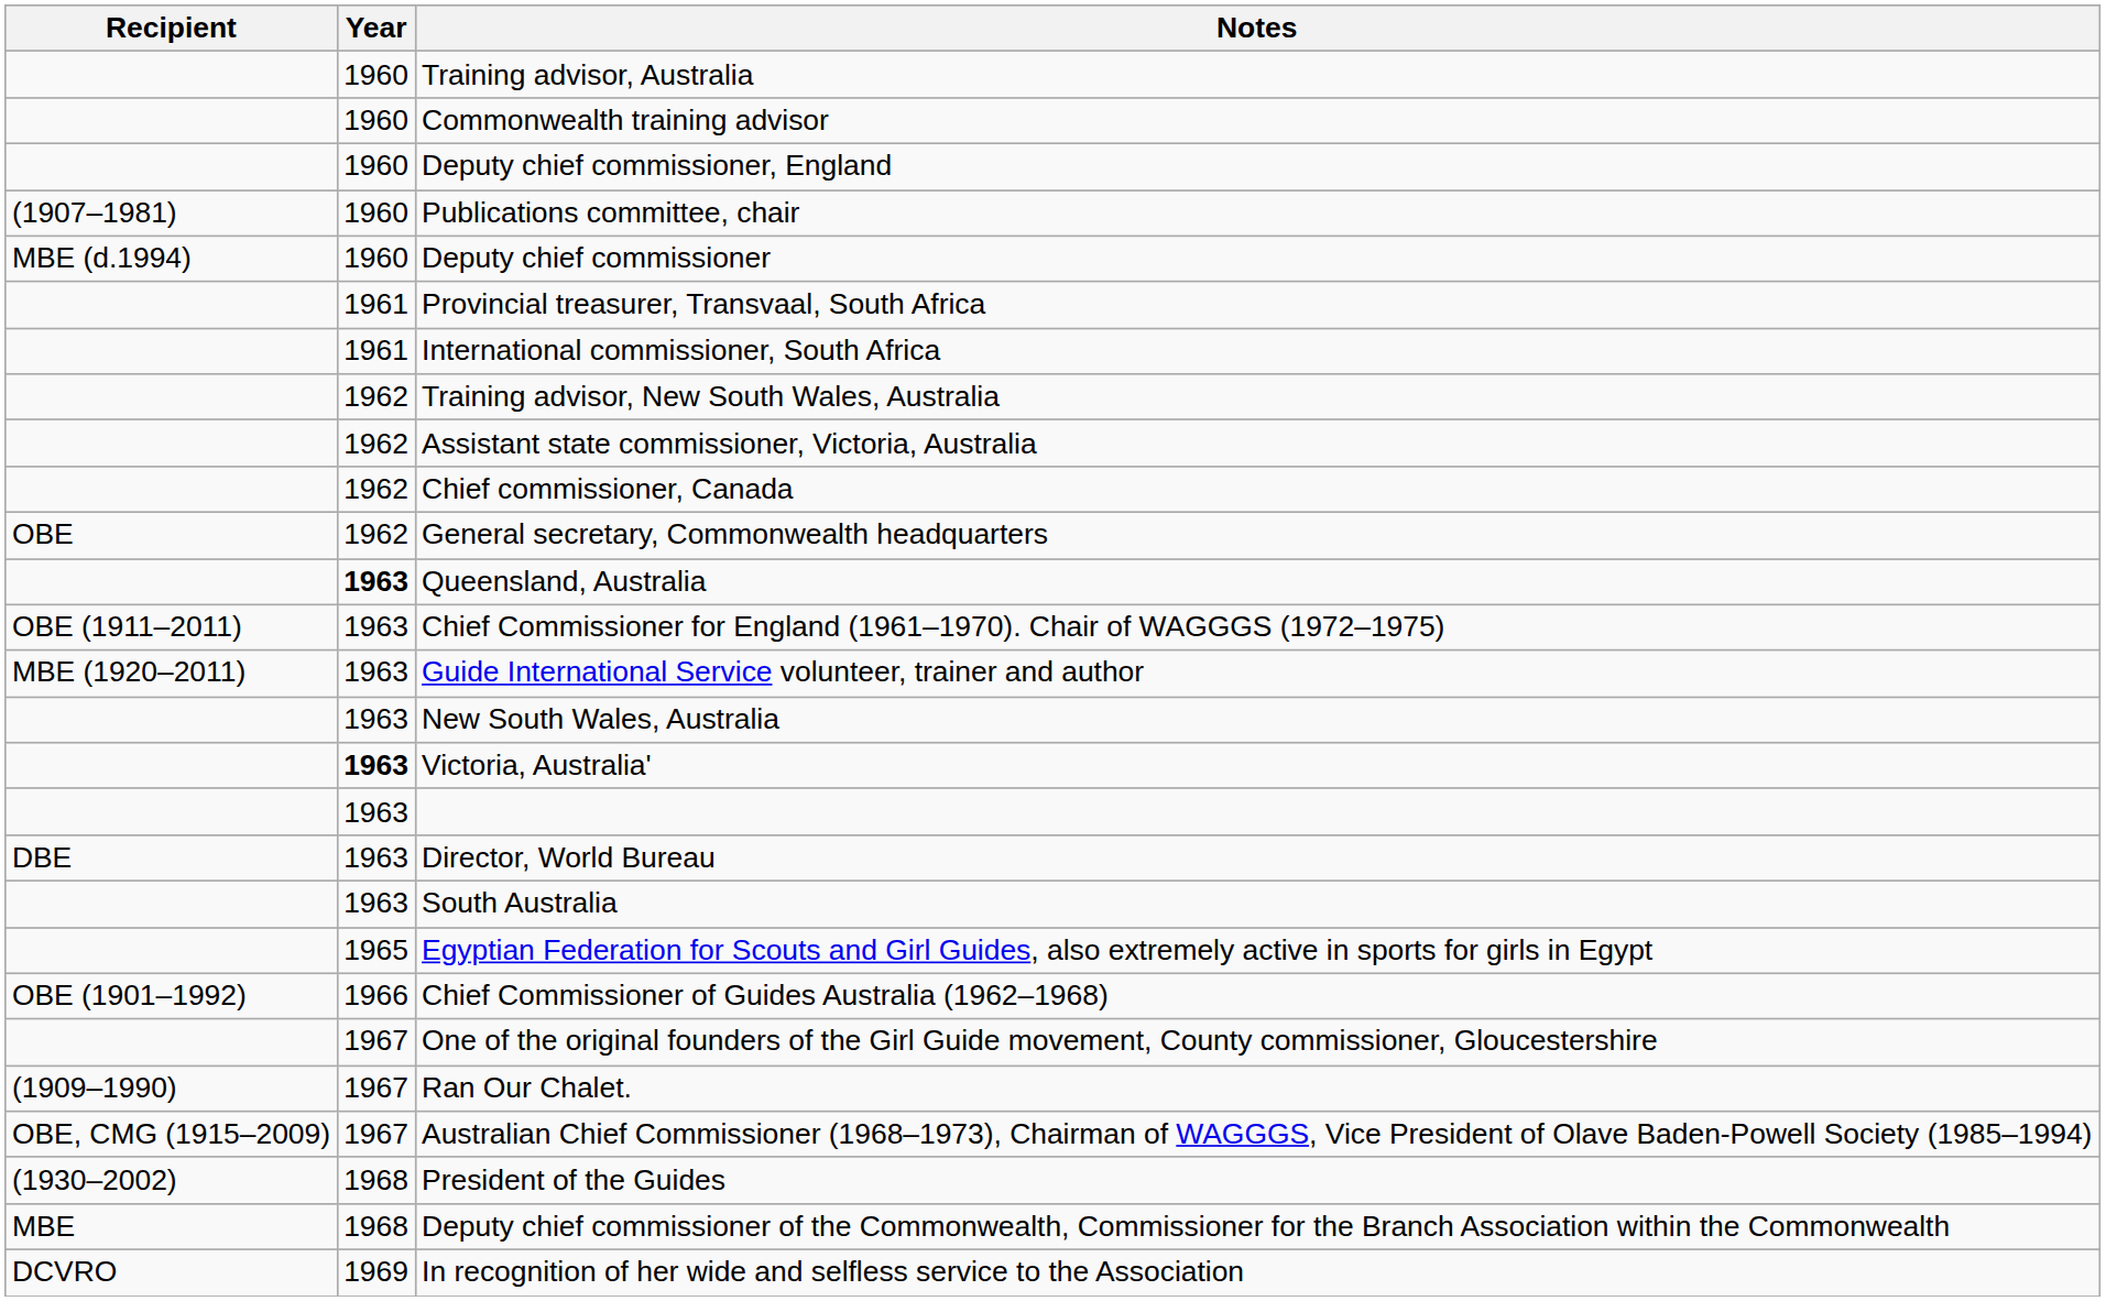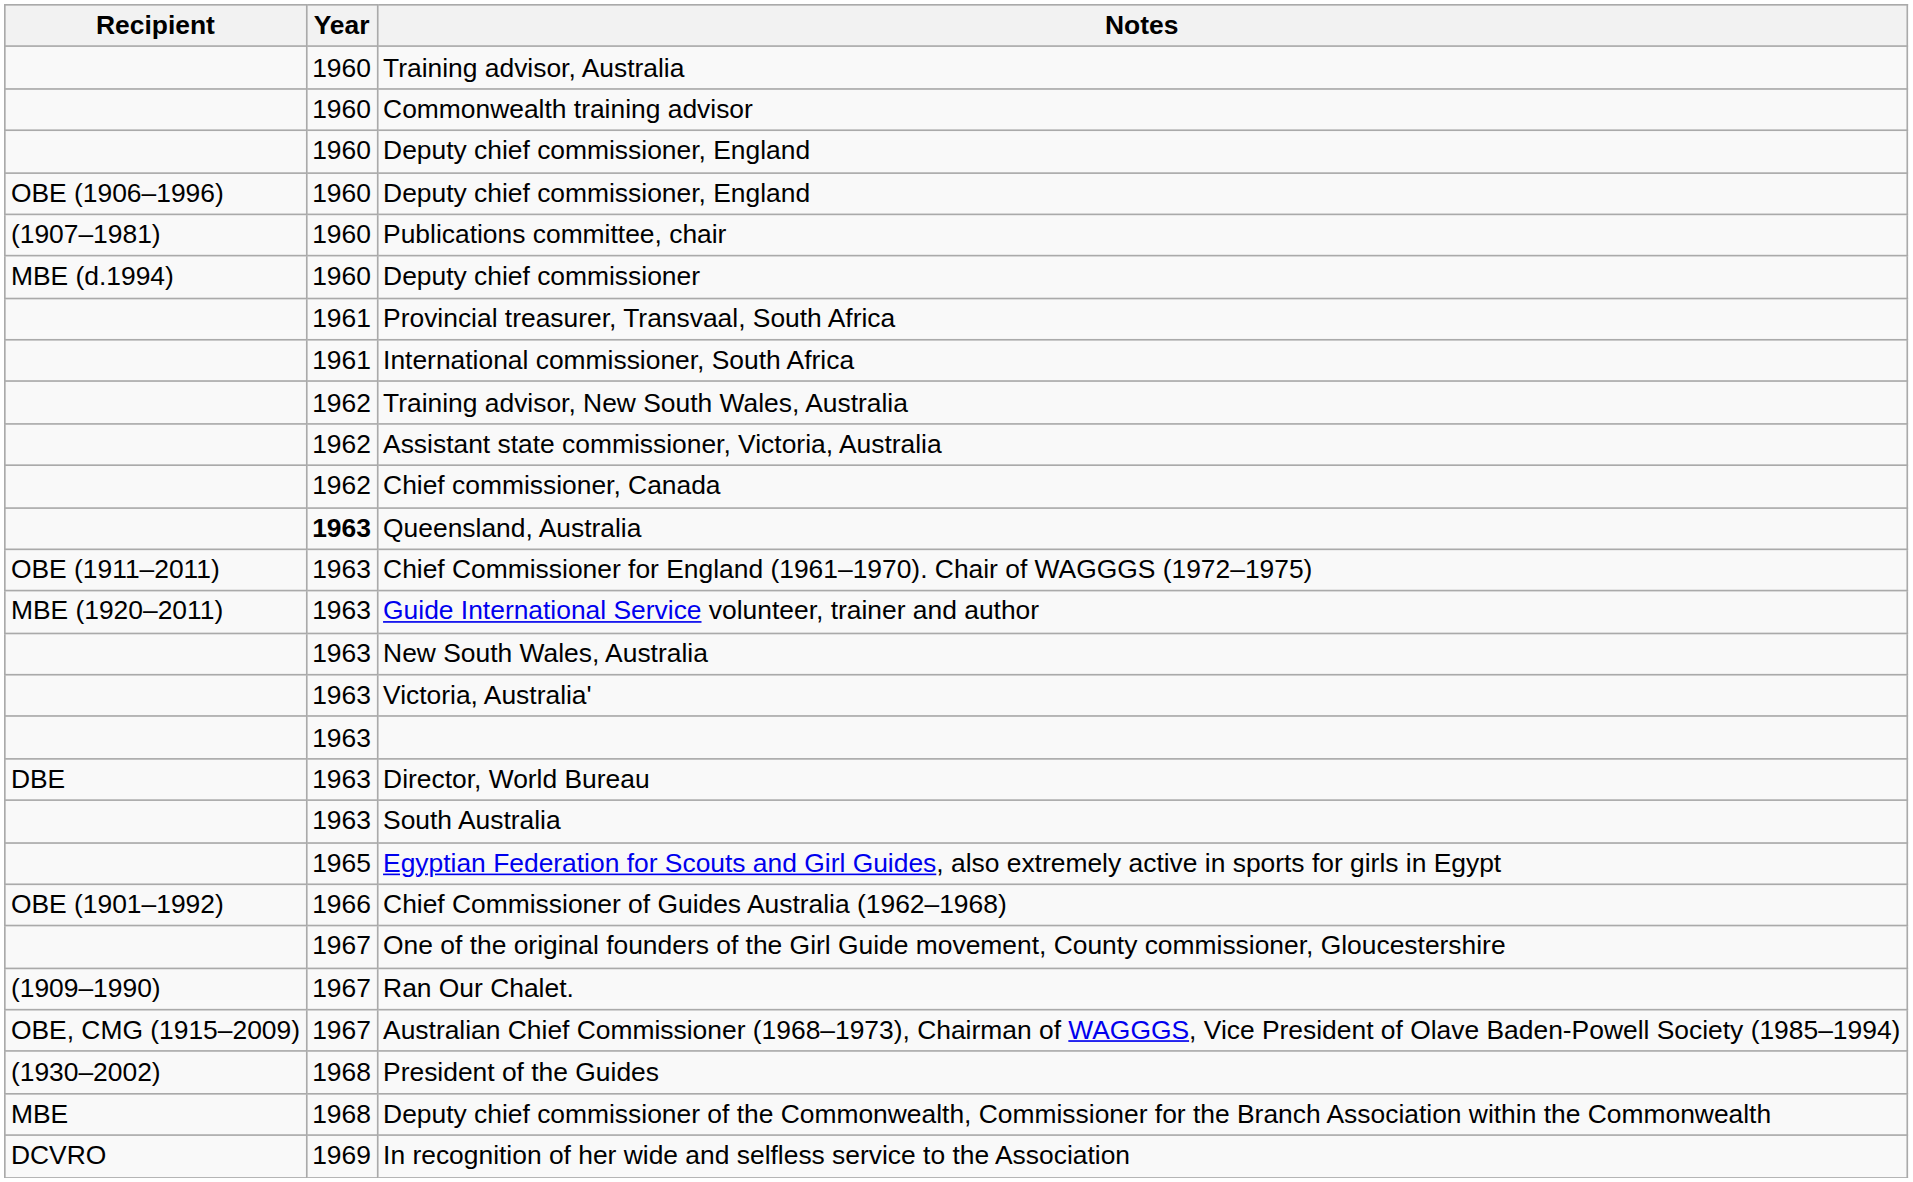 <table class="wikitable sortable">
 <tr>
 <th>Recipient</th>
 <th>Year</th>
 <th>Notes</th>
 </tr>
 <tr>
 <td></td>
 <td align=right>1960</td>
 <td>Training advisor, Australia</td>
 </tr>
 <tr>
 <td></td>
 <td align=right>1960</td>
 <td>Commonwealth training advisor</td>
 </tr>
 <tr>
 <td></td>
+<td align=right>1960</td>
+<td>Deputy chief commissioner, England</td>
+</tr>
+<tr>
+<td> OBE (1906–1996)</td>
 <td align=right>1960</td>
 <td>Deputy chief commissioner, England</td>
 </tr>
 <tr>
 <td> (1907–1981)</td>
 <td align=right>1960</td>
 <td>Publications committee, chair</td>
 </tr>
 <tr>
 <td> MBE (d.1994)</td>
 <td align=right>1960</td>
 <td>Deputy chief commissioner</td>
 </tr>
 <tr>
 <td></td>
 <td align=right>1961</td>
 <td>Provincial treasurer, Transvaal, South Africa</td>
 </tr>
 <tr>
 <td></td>
 <td align=right>1961</td>
 <td>International commissioner, South Africa</td>
 </tr>
 <tr>
 <td></td>
 <td align=right>1962</td>
 <td>Training advisor, New South Wales, Australia</td>
 </tr>
 <tr>
 <td></td>
 <td align=right>1962</td>
 <td>Assistant state commissioner, Victoria, Australia</td>
 </tr>
 <tr>
 <td></td>
 <td align=right>1962</td>
 <td>Chief commissioner, Canada</td>
 </tr>
 <tr>
-<td> OBE</td>
-<td align=right>1962</td>
-<td>General secretary, Commonwealth headquarters</td>
-</tr>
-<tr>
 <td></td>
 <td align=right><strong>1963</strong></td>
 <td>Queensland, Australia</td>
 </tr>
 <tr>
 <td> OBE (1911–2011)</td>
 <td align=right>1963</td>
 <td>Chief Commissioner for England (1961–1970). Chair of WAGGGS (1972–1975)</td>
 </tr>
 <tr>
 <td> MBE (1920–2011)</td>
 <td align=right>1963</td>
 <td><a href='#'>Guide International Service</a> volunteer, trainer and author</td>
 </tr>
 <tr>
 <td></td>
 <td align=right>1963</td>
 <td>New South Wales, Australia</td>
 </tr>
 <tr>
 <td></td>
-<td align=right><strong>1963</strong></td>
+<td align=right>1963</td>
 <td>Victoria, Australia'</td>
 </tr>
 <tr>
 <td></td>
 <td align=right>1963</td>
 <td></td>
 </tr>
 <tr>
 <td> DBE</td>
 <td align=right>1963</td>
 <td>Director, World Bureau</td>
 </tr>
 <tr>
 <td></td>
 <td align=right>1963</td>
 <td>South Australia</td>
 </tr>
 <tr>
 <td></td>
 <td align=right>1965</td>
 <td><a href='#'>Egyptian Federation for Scouts and Girl Guides</a>, also extremely active in sports for girls in Egypt</td>
 </tr>
 <tr>
 <td> OBE (1901–1992)</td>
 <td align=right>1966</td>
 <td>Chief Commissioner of Guides Australia (1962–1968)</td>
 </tr>
 <tr>
 <td></td>
 <td align=right>1967</td>
 <td>One of the original founders of the Girl Guide movement, County commissioner, Gloucestershire</td>
 </tr>
 <tr>
 <td> (1909–1990)</td>
 <td align=right>1967</td>
 <td>Ran Our Chalet.</td>
 </tr>
 <tr>
 <td> OBE, CMG (1915–2009)</td>
 <td align=right>1967</td>
 <td>Australian Chief Commissioner (1968–1973), Chairman of <a href='#'>WAGGGS</a>, Vice President of Olave Baden-Powell Society (1985–1994)</td>
 </tr>
 <tr>
 <td> (1930–2002)</td>
 <td align=right>1968</td>
 <td>President of the Guides</td>
 </tr>
 <tr>
 <td> MBE</td>
 <td align=right>1968</td>
 <td>Deputy chief commissioner of the Commonwealth, Commissioner for the Branch Association within the Commonwealth</td>
 </tr>
 <tr>
 <td> DCVRO</td>
 <td align=right>1969</td>
 <td>In recognition of her wide and selfless service to the Association</td>
 </tr>
 </table>
